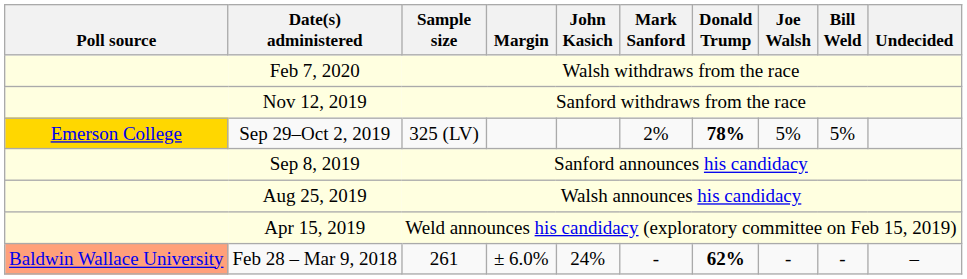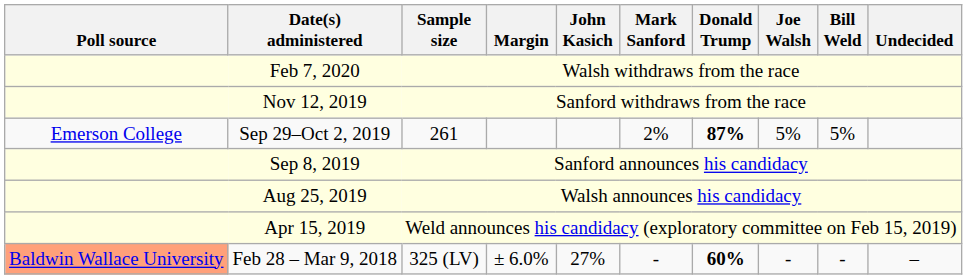 <table class="wikitable" style="font-size:90%;text-align:center;">
 <tr valign=bottom style="font-size:90%;">
 <th>Poll source</th>
 <th>Date(s)<br>administered</th>
 <th>Sample<br>size</th>
 <th>Margin<br></th>
 <th>John<br>Kasich</th>
 <th>Mark<br>Sanford</th>
 <th>Donald<br>Trump</th>
 <th>Joe<br>Walsh</th>
 <th>Bill<br>Weld</th>
 <th>Undecided</th>
 </tr>
 <tr style="background:lightyellow;">
 <td style="border-right-style:hidden;"></td>
 <td style="border-right-style:hidden;">Feb 7, 2020</td>
 <td colspan="20">Walsh withdraws from the race</td>
 </tr>
 <tr style="background:lightyellow;">
 <td style="border-right-style:hidden;"></td>
 <td style="border-right-style:hidden;">Nov 12, 2019</td>
 <td colspan="20">Sanford withdraws from the race</td>
 </tr>
 <tr>
-<td style="background: gold;"><a href='#'>Emerson College</a></td>
+<td><a href='#'>Emerson College</a></td>
 <td>Sep 29–Oct 2, 2019</td>
-<td>325 (LV)</td>
+<td>261</td>
 <td></td>
 <td></td>
 <td>2%</td>
-<td><strong>78%</strong></td>
+<td><strong>87%</strong></td>
 <td>5%</td>
 <td>5%</td>
 <td></td>
 </tr>
 <tr style="background:lightyellow;">
 <td style="border-right-style:hidden;"></td>
 <td style="border-right-style:hidden;">Sep 8, 2019</td>
 <td colspan="20">Sanford announces <a href='#'>his candidacy</a></td>
 </tr>
 <tr style="background:lightyellow;">
 <td style="border-right-style:hidden;"></td>
 <td style="border-right-style:hidden;">Aug 25, 2019</td>
 <td colspan="20">Walsh announces <a href='#'>his candidacy</a></td>
 </tr>
 <tr style="background:lightyellow;">
 <td style="border-right-style:hidden;"></td>
 <td style="border-right-style:hidden;">Apr 15, 2019</td>
 <td colspan="20">Weld announces <a href='#'>his candidacy</a> (exploratory committee on Feb 15, 2019)</td>
 </tr>
 <tr>
 <td style="background: lightsalmon; text-align:left;"><a href='#'>Baldwin Wallace University</a></td>
 <td>Feb 28 – Mar 9, 2018</td>
-<td>261</td>
+<td>325 (LV)</td>
 <td>± 6.0%</td>
-<td>24%</td>
+<td>27%</td>
 <td>-</td>
-<td><strong>62%</strong></td>
+<td><strong>60%</strong></td>
 <td>-</td>
 <td>-</td>
 <td>–</td>
 </tr>
 </table>
